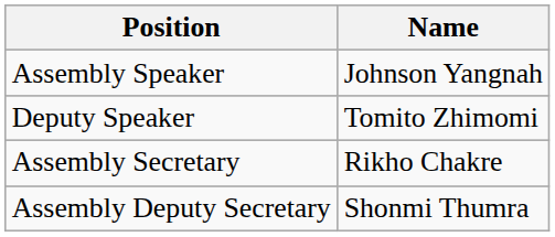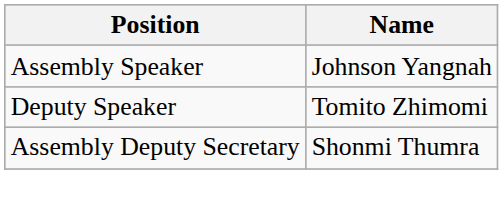 <table class="wikitable">
 <tr>
 <th>Position</th>
 <th>Name</th>
 </tr>
 <tr>
 <td>Assembly Speaker</td>
 <td>Johnson Yangnah</td>
 </tr>
 <tr>
 <td>Deputy Speaker</td>
 <td>Tomito Zhimomi</td>
 </tr>
 <tr>
-<td>Assembly Secretary</td>
-<td>Rikho Chakre</td>
-</tr>
-<tr>
 <td>Assembly Deputy Secretary</td>
 <td>Shonmi Thumra</td>
 </tr>
 </table>
